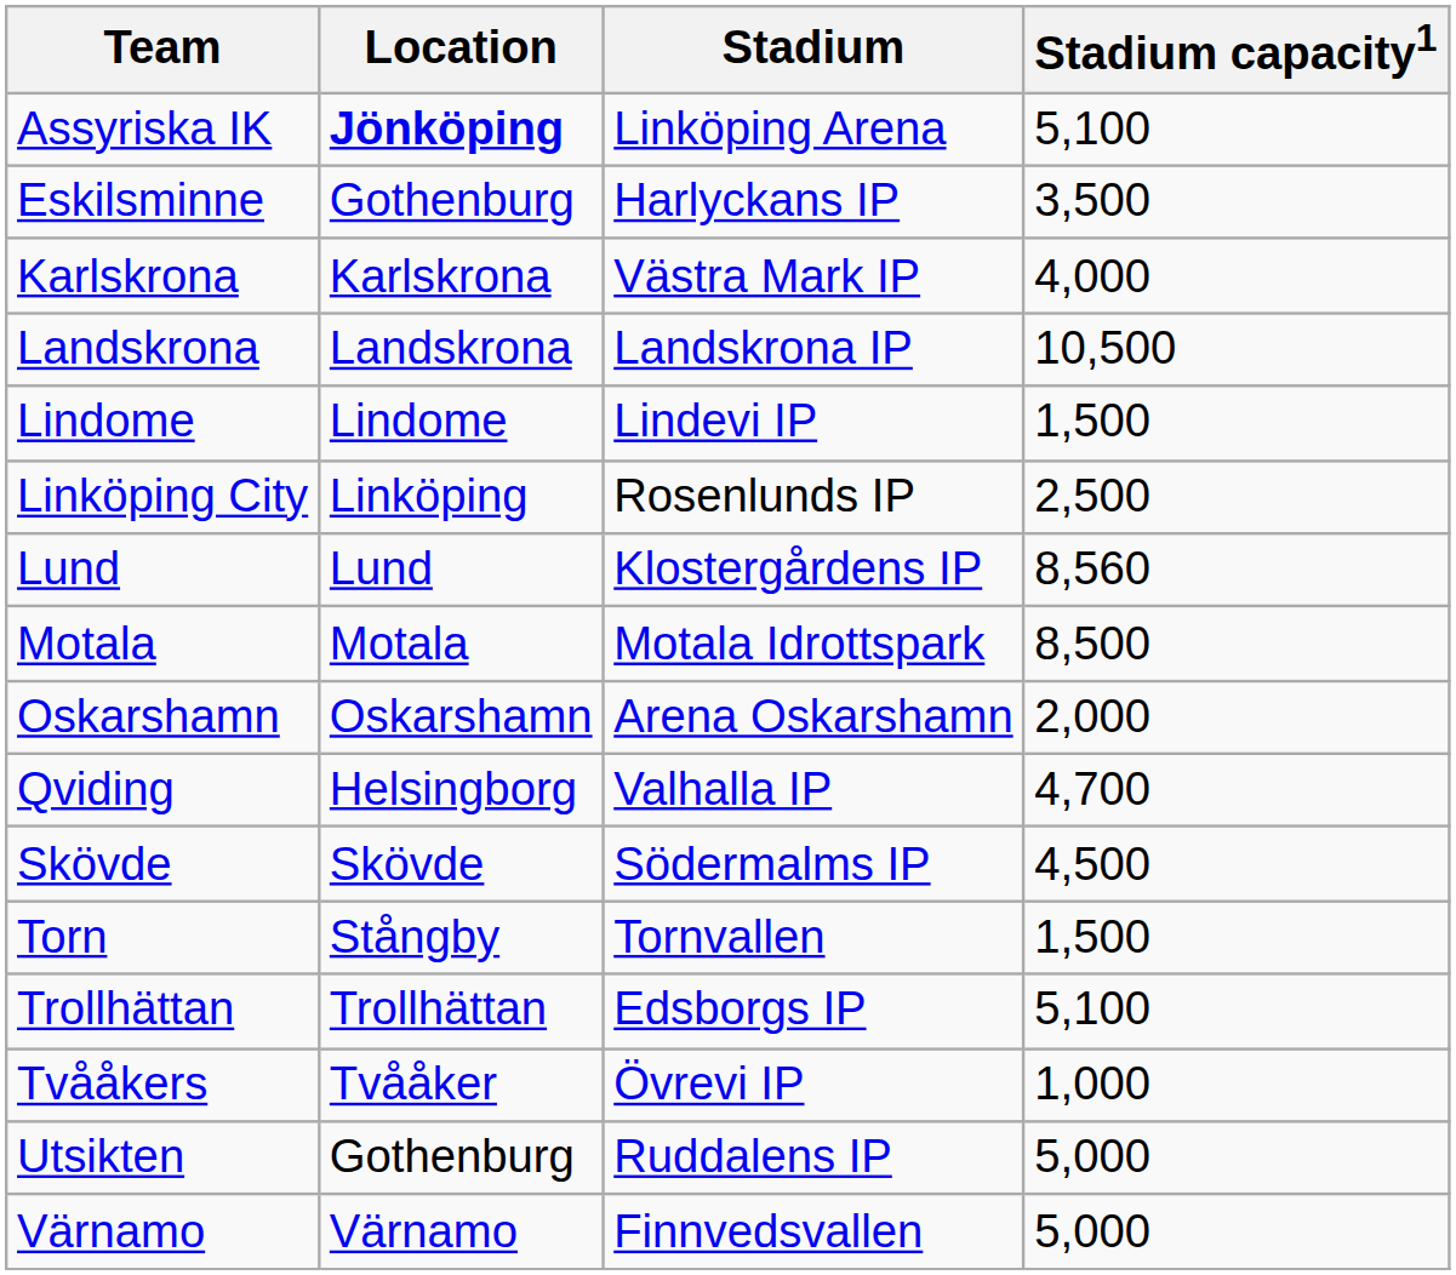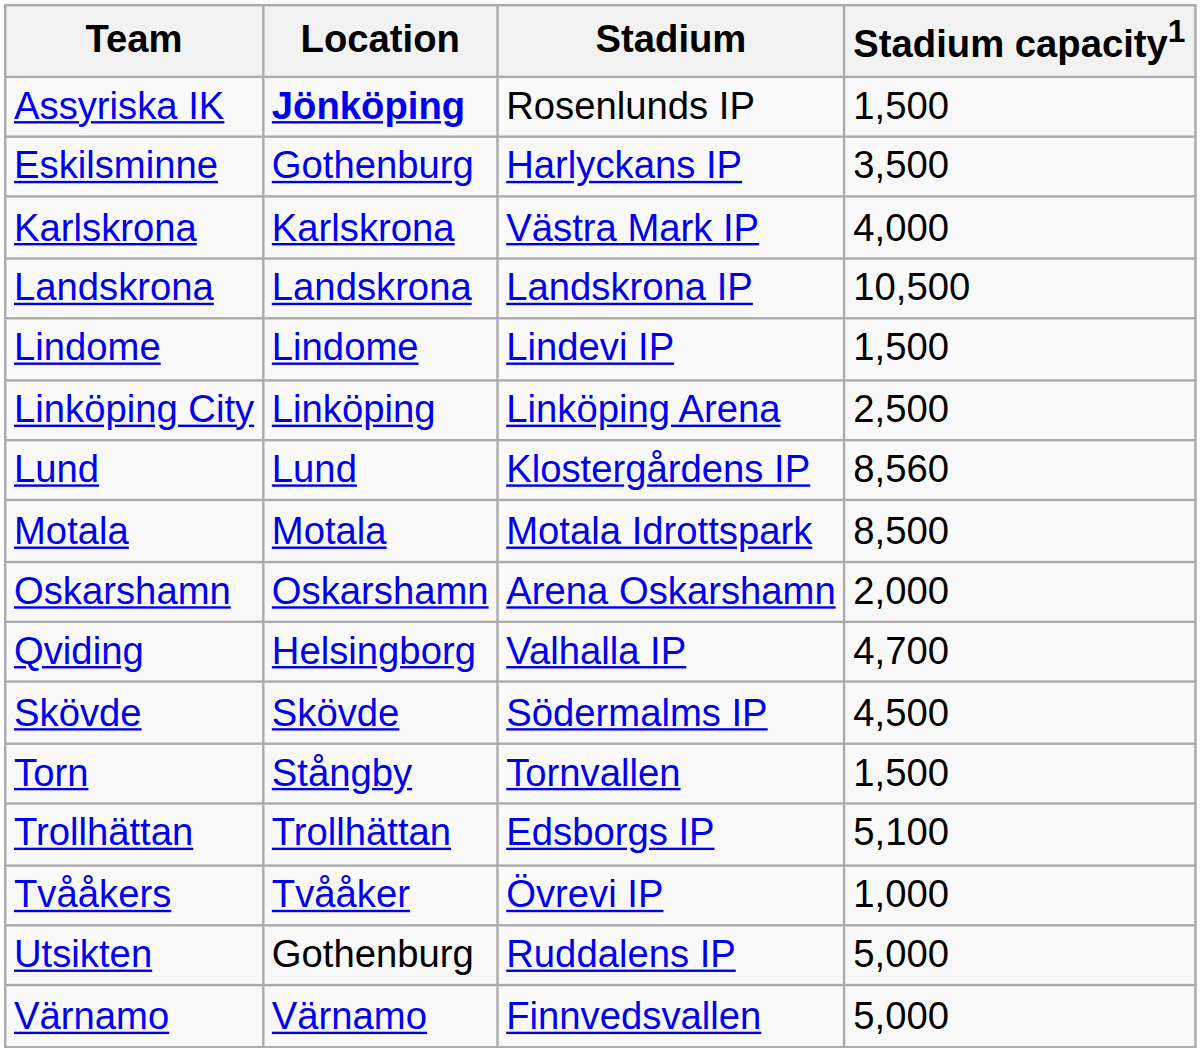 <table class="wikitable sortable" border="1">
 <tr>
 <th>Team</th>
 <th>Location</th>
 <th>Stadium</th>
 <th>Stadium capacity<sup>1</sup></th>
 </tr>
 <tr>
 <td><a href='#'>Assyriska IK</a></td>
 <td><strong><a href='#'>Jönköping</a></strong></td>
-<td><a href='#'>Linköping Arena</a></td>
-<td>5,100</td>
+<td>Rosenlunds IP</td>
+<td>1,500</td>
 </tr>
 <tr>
 <td><a href='#'>Eskilsminne</a></td>
 <td><a href='#'>Gothenburg</a></td>
 <td><a href='#'>Harlyckans IP</a></td>
 <td>3,500</td>
 </tr>
 <tr>
 <td><a href='#'>Karlskrona</a></td>
 <td><a href='#'>Karlskrona</a></td>
 <td><a href='#'>Västra Mark IP</a></td>
 <td>4,000</td>
 </tr>
 <tr>
 <td><a href='#'>Landskrona</a></td>
 <td><a href='#'>Landskrona</a></td>
 <td><a href='#'>Landskrona IP</a></td>
 <td>10,500</td>
 </tr>
 <tr>
 <td><a href='#'>Lindome</a></td>
 <td><a href='#'>Lindome</a></td>
 <td><a href='#'>Lindevi IP</a></td>
 <td>1,500</td>
 </tr>
 <tr>
 <td><a href='#'>Linköping City</a></td>
 <td><a href='#'>Linköping</a></td>
-<td>Rosenlunds IP</td>
+<td><a href='#'>Linköping Arena</a></td>
 <td>2,500</td>
 </tr>
 <tr>
 <td><a href='#'>Lund</a></td>
 <td><a href='#'>Lund</a></td>
 <td><a href='#'>Klostergårdens IP</a></td>
 <td>8,560</td>
 </tr>
 <tr>
 <td><a href='#'>Motala</a></td>
 <td><a href='#'>Motala</a></td>
 <td><a href='#'>Motala Idrottspark</a></td>
 <td>8,500</td>
 </tr>
 <tr>
 <td><a href='#'>Oskarshamn</a></td>
 <td><a href='#'>Oskarshamn</a></td>
 <td><a href='#'>Arena Oskarshamn</a></td>
 <td>2,000</td>
 </tr>
 <tr>
 <td><a href='#'>Qviding</a></td>
 <td><a href='#'>Helsingborg</a></td>
 <td><a href='#'>Valhalla IP</a></td>
 <td>4,700</td>
 </tr>
 <tr>
 <td><a href='#'>Skövde</a></td>
 <td><a href='#'>Skövde</a></td>
 <td><a href='#'>Södermalms IP</a></td>
 <td>4,500</td>
 </tr>
 <tr>
 <td><a href='#'>Torn</a></td>
 <td><a href='#'>Stångby</a></td>
 <td><a href='#'>Tornvallen</a></td>
 <td>1,500</td>
 </tr>
 <tr>
 <td><a href='#'>Trollhättan</a></td>
 <td><a href='#'>Trollhättan</a></td>
 <td><a href='#'>Edsborgs IP</a></td>
 <td>5,100</td>
 </tr>
 <tr>
 <td><a href='#'>Tvååkers</a></td>
 <td><a href='#'>Tvååker</a></td>
 <td><a href='#'>Övrevi IP</a></td>
 <td>1,000</td>
 </tr>
 <tr>
 <td><a href='#'>Utsikten</a></td>
 <td>Gothenburg</td>
 <td><a href='#'>Ruddalens IP</a></td>
 <td>5,000</td>
 </tr>
 <tr>
 <td><a href='#'>Värnamo</a></td>
 <td><a href='#'>Värnamo</a></td>
 <td><a href='#'>Finnvedsvallen</a></td>
 <td>5,000</td>
 </tr>
 </table>
